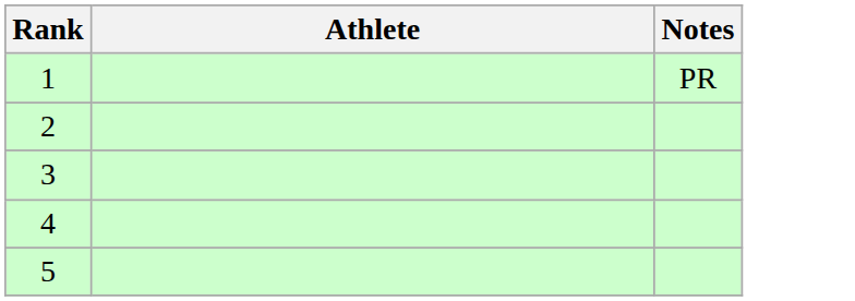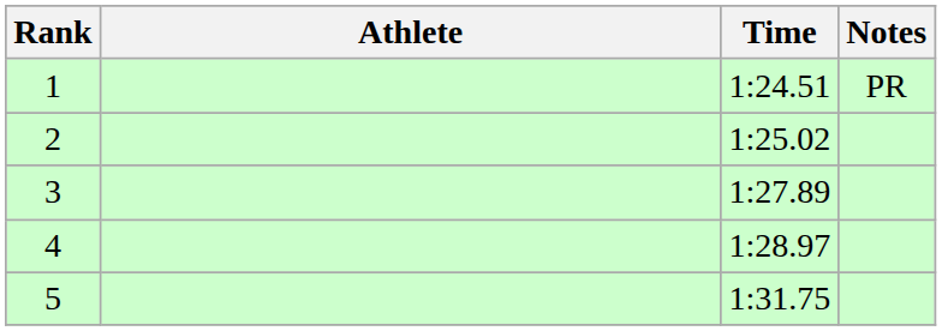 <table class="wikitable" style="text-align:center">
 <tr>
 <th>Rank</th>
 <th Style="width:18em">Athlete</th>
+<th>Time</th>
 <th>Notes</th>
 </tr>
 <tr style="background:#cfc">
 <td>1</td>
 <td style="text-align:left"></td>
+<td>1:24.51</td>
 <td>PR</td>
 </tr>
 <tr style="background:#cfc">
 <td>2</td>
 <td style="text-align:left"></td>
+<td>1:25.02</td>
 <td></td>
 </tr>
 <tr style="background:#cfc">
 <td>3</td>
 <td style="text-align:left"></td>
+<td>1:27.89</td>
 <td></td>
 </tr>
 <tr style="background:#cfc">
 <td>4</td>
 <td style="text-align:left"></td>
+<td>1:28.97</td>
 <td></td>
 </tr>
 <tr style="background:#cfc">
 <td>5</td>
 <td style="text-align:left"></td>
+<td>1:31.75</td>
 <td></td>
 </tr>
 </table>
